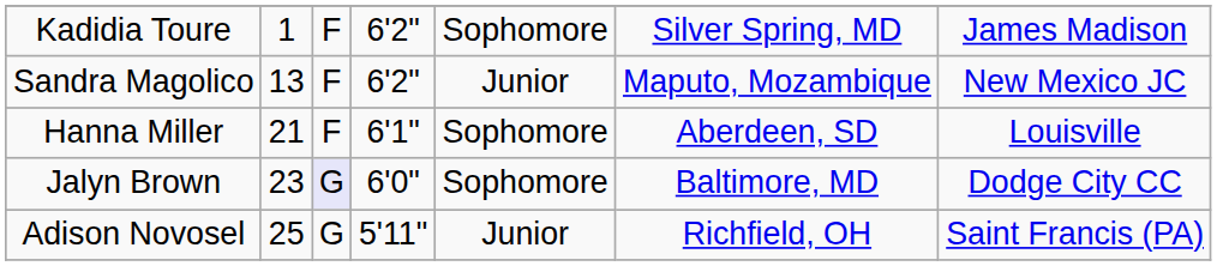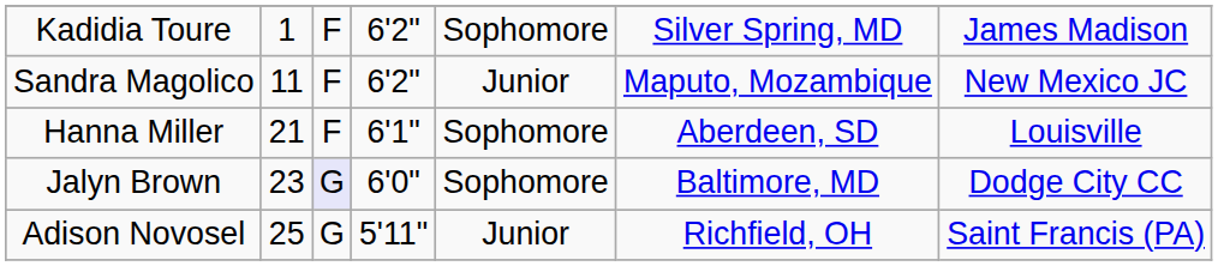 <table class="wikitable sortable" style="text-align: center">
 <tr align=center>
 </tr>
 <tr>
 <td>Kadidia Toure</td>
 <td>1</td>
 <td>F</td>
 <td>6'2"</td>
 <td>Sophomore</td>
 <td><a href='#'>Silver Spring, MD</a></td>
 <td><a href='#'>James Madison</a></td>
 </tr>
 <tr>
 <td>Sandra Magolico</td>
-<td>13</td>
+<td>11</td>
 <td>F</td>
 <td>6'2"</td>
 <td>Junior</td>
 <td><a href='#'>Maputo, Mozambique</a></td>
 <td><a href='#'>New Mexico JC</a></td>
 </tr>
 <tr>
 <td>Hanna Miller</td>
 <td>21</td>
 <td>F</td>
 <td>6'1"</td>
 <td>Sophomore</td>
 <td><a href='#'>Aberdeen, SD</a></td>
 <td><a href='#'>Louisville</a></td>
 </tr>
 <tr>
 <td>Jalyn Brown</td>
 <td>23</td>
 <td style="background: lavender;">G</td>
 <td>6'0"</td>
 <td>Sophomore</td>
 <td><a href='#'>Baltimore, MD</a></td>
 <td><a href='#'>Dodge City CC</a></td>
 </tr>
 <tr>
 <td>Adison Novosel</td>
 <td>25</td>
 <td>G</td>
 <td>5'11"</td>
 <td>Junior</td>
 <td><a href='#'>Richfield, OH</a></td>
 <td><a href='#'>Saint Francis (PA)</a></td>
 </tr>
 </table>
